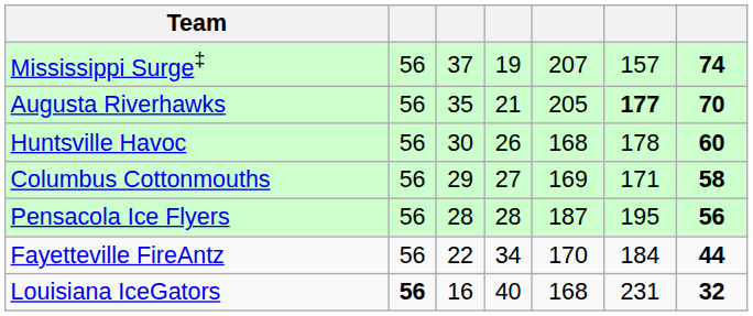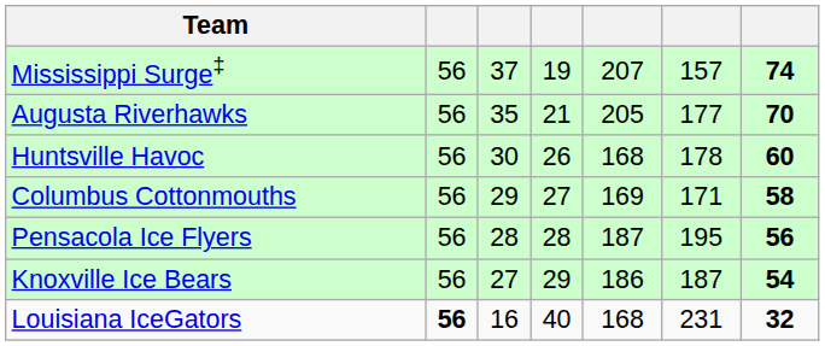 <table class="wikitable">
 <tr>
 <th width="40%">Team</th>
 <th width="5%"></th>
 <th width="5%"></th>
 <th width="5%"></th>
 <th width="7.5%"></th>
 <th width="7.5%"></th>
 <th width="7.5%"></th>
 </tr>
 <tr align=center bgcolor="#CCFFCC">
 <td align=left><a href='#'>Mississippi Surge</a><sup>‡</sup></td>
 <td>56</td>
 <td>37</td>
 <td>19</td>
 <td>207</td>
 <td>157</td>
 <td><strong>74</strong></td>
 </tr>
 <tr align=center bgcolor="#CCFFCC">
 <td align=left><a href='#'>Augusta Riverhawks</a></td>
 <td>56</td>
 <td>35</td>
 <td>21</td>
 <td>205</td>
-<td><strong>177</strong></td>
+<td>177</td>
 <td><strong>70</strong></td>
 </tr>
 <tr align=center bgcolor="#CCFFCC">
 <td align=left><a href='#'>Huntsville Havoc</a></td>
 <td>56</td>
 <td>30</td>
 <td>26</td>
 <td>168</td>
 <td>178</td>
 <td><strong>60</strong></td>
 </tr>
 <tr align=center bgcolor="#CCFFCC">
 <td align=left><a href='#'>Columbus Cottonmouths</a></td>
 <td>56</td>
 <td>29</td>
 <td>27</td>
 <td>169</td>
 <td>171</td>
 <td><strong>58</strong></td>
 </tr>
 <tr align=center bgcolor="#CCFFCC">
 <td align=left><a href='#'>Pensacola Ice Flyers</a></td>
 <td>56</td>
 <td>28</td>
 <td>28</td>
 <td>187</td>
 <td>195</td>
 <td><strong>56</strong></td>
 </tr>
-<tr align=center>
-<td align=left><a href='#'>Fayetteville FireAntz</a></td>
+<tr align=center bgcolor="#CCFFCC">
+<td align=left><a href='#'>Knoxville Ice Bears</a></td>
 <td>56</td>
-<td>22</td>
-<td>34</td>
-<td>170</td>
-<td>184</td>
-<td><strong>44</strong></td>
+<td>27</td>
+<td>29</td>
+<td>186</td>
+<td>187</td>
+<td><strong>54</strong></td>
 </tr>
 <tr align=center>
 <td align=left><a href='#'>Louisiana IceGators</a></td>
 <td><strong>56</strong></td>
 <td>16</td>
 <td>40</td>
 <td>168</td>
 <td>231</td>
 <td><strong>32</strong></td>
 </tr>
 </table>
